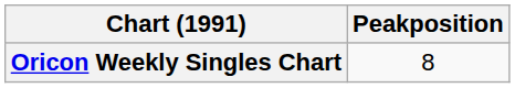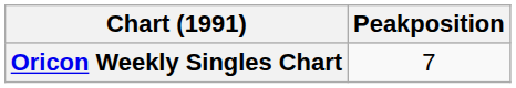 <table class="wikitable plainrowheaders" style="text-align:center;">
 <tr>
 <th>Chart (1991)</th>
 <th>Peakposition</th>
 </tr>
 <tr>
 <th scope="row"><a href='#'>Oricon</a> Weekly Singles Chart</th>
-<td>8</td>
+<td>7</td>
 </tr>
 </table>
